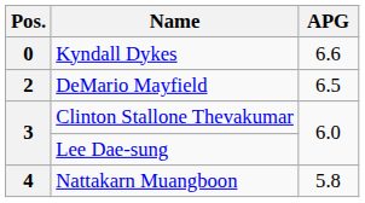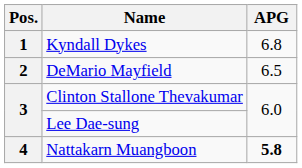 <table class=wikitable style="text-align:center;">
 <tr>
 <th width="13%">Pos.</th>
 <th width="70%">Name</th>
 <th width="17%">APG</th>
 </tr>
 <tr>
-<th>0</th>
+<th>1</th>
 <td align=left> <a href='#'>Kyndall Dykes</a></td>
-<td>6.6</td>
+<td>6.8</td>
 </tr>
 <tr>
 <th>2</th>
 <td align=left> <a href='#'>DeMario Mayfield</a></td>
 <td>6.5</td>
 </tr>
 <tr>
 <th rowspan=2>3</th>
 <td align=left> <a href='#'>Clinton Stallone Thevakumar</a></td>
 <td rowspan=2>6.0</td>
 </tr>
 <tr>
 <td align=left> <a href='#'>Lee Dae-sung</a></td>
 </tr>
 <tr>
 <th>4</th>
 <td align=left> <a href='#'>Nattakarn Muangboon</a></td>
-<td>5.8</td>
+<td><strong>5.8</strong></td>
 </tr>
 </table>
